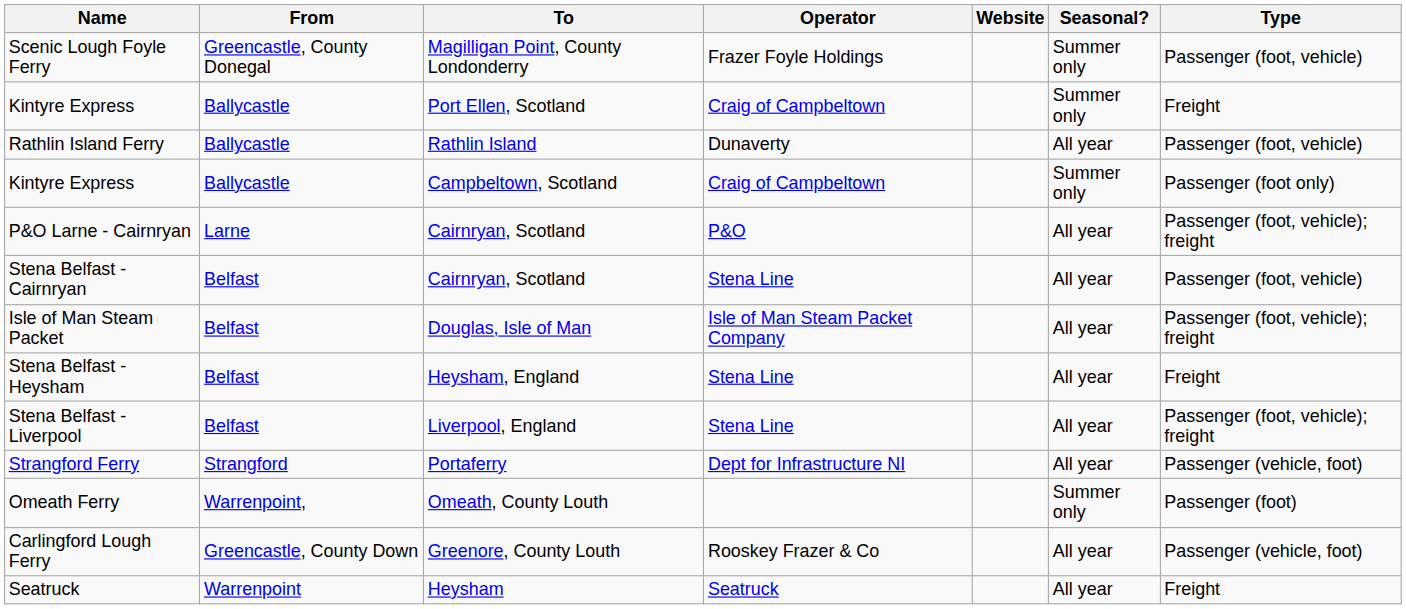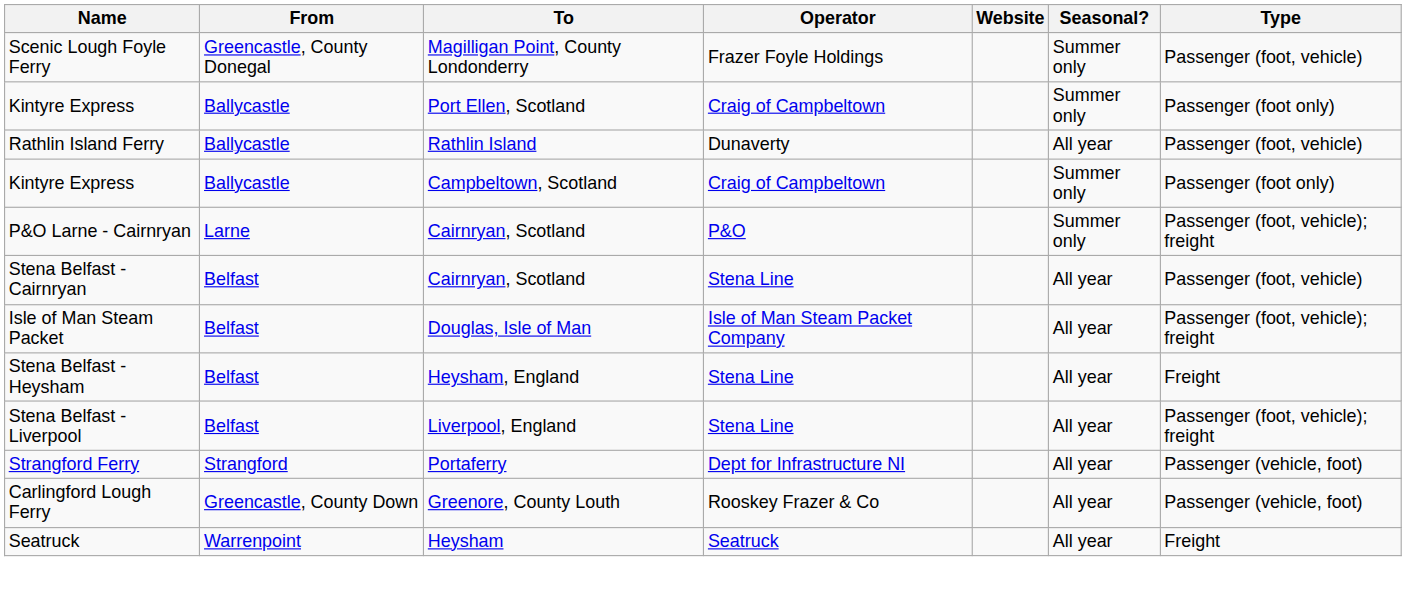 <table class="wikitable sortable">
 <tr>
 <th>Name</th>
 <th>From</th>
 <th>To</th>
 <th>Operator</th>
 <th>Website</th>
 <th>Seasonal?</th>
 <th>Type</th>
 </tr>
 <tr>
 <td>Scenic Lough Foyle Ferry</td>
 <td><a href='#'>Greencastle</a>, County Donegal</td>
 <td><a href='#'>Magilligan Point</a>, County Londonderry</td>
 <td>Frazer Foyle Holdings</td>
 <td></td>
 <td>Summer only</td>
 <td>Passenger (foot, vehicle)</td>
 </tr>
 <tr>
 <td>Kintyre Express</td>
 <td><a href='#'>Ballycastle</a></td>
 <td><a href='#'>Port Ellen</a>, Scotland</td>
 <td><a href='#'>Craig of Campbeltown</a></td>
 <td></td>
 <td>Summer only</td>
-<td>Freight</td>
+<td>Passenger (foot only)</td>
 </tr>
 <tr>
 <td>Rathlin Island Ferry</td>
 <td><a href='#'>Ballycastle</a></td>
 <td><a href='#'>Rathlin Island</a></td>
 <td>Dunaverty</td>
 <td></td>
 <td>All year</td>
 <td>Passenger (foot, vehicle)</td>
 </tr>
 <tr>
 <td>Kintyre Express</td>
 <td><a href='#'>Ballycastle</a></td>
 <td><a href='#'>Campbeltown</a>, Scotland</td>
 <td><a href='#'>Craig of Campbeltown</a></td>
 <td></td>
 <td>Summer only</td>
 <td>Passenger (foot only)</td>
 </tr>
 <tr>
 <td>P&O Larne - Cairnryan</td>
 <td><a href='#'>Larne</a></td>
 <td><a href='#'>Cairnryan</a>, Scotland</td>
 <td><a href='#'>P&O</a></td>
 <td></td>
-<td>All year</td>
+<td>Summer only</td>
 <td>Passenger (foot, vehicle); freight</td>
 </tr>
 <tr>
 <td>Stena Belfast - Cairnryan</td>
 <td><a href='#'>Belfast</a></td>
 <td><a href='#'>Cairnryan</a>, Scotland</td>
 <td><a href='#'>Stena Line</a></td>
 <td></td>
 <td>All year</td>
 <td>Passenger (foot, vehicle)</td>
 </tr>
 <tr>
 <td>Isle of Man Steam Packet</td>
 <td><a href='#'>Belfast</a></td>
 <td><a href='#'>Douglas, Isle of Man</a></td>
 <td><a href='#'>Isle of Man Steam Packet Company</a></td>
 <td></td>
 <td>All year</td>
 <td>Passenger (foot, vehicle); freight</td>
 </tr>
 <tr>
 <td>Stena Belfast - Heysham</td>
 <td><a href='#'>Belfast</a></td>
 <td><a href='#'>Heysham</a>, England</td>
 <td><a href='#'>Stena Line</a></td>
 <td></td>
 <td>All year</td>
 <td>Freight</td>
 </tr>
 <tr>
 <td>Stena Belfast - Liverpool</td>
 <td><a href='#'>Belfast</a></td>
 <td><a href='#'>Liverpool</a>, England</td>
 <td><a href='#'>Stena Line</a></td>
 <td></td>
 <td>All year</td>
 <td>Passenger (foot, vehicle); freight</td>
 </tr>
 <tr>
 <td><a href='#'>Strangford Ferry</a></td>
 <td><a href='#'>Strangford</a></td>
 <td><a href='#'>Portaferry</a></td>
 <td><a href='#'>Dept for Infrastructure NI</a></td>
 <td></td>
 <td>All year</td>
 <td>Passenger (vehicle, foot)</td>
 </tr>
 <tr>
-<td>Omeath Ferry</td>
-<td><a href='#'>Warrenpoint</a>,</td>
-<td><a href='#'>Omeath</a>, County Louth</td>
-<td></td>
-<td></td>
-<td>Summer only</td>
-<td>Passenger (foot)</td>
-</tr>
-<tr>
 <td>Carlingford Lough Ferry</td>
 <td><a href='#'>Greencastle</a>, County Down</td>
 <td><a href='#'>Greenore</a>, County Louth</td>
 <td>Rooskey Frazer & Co</td>
 <td></td>
 <td>All year</td>
 <td>Passenger (vehicle, foot)</td>
 </tr>
 <tr>
 <td>Seatruck</td>
 <td><a href='#'>Warrenpoint</a></td>
 <td><a href='#'>Heysham</a></td>
 <td><a href='#'>Seatruck</a></td>
 <td></td>
 <td>All year</td>
 <td>Freight</td>
 </tr>
 </table>
